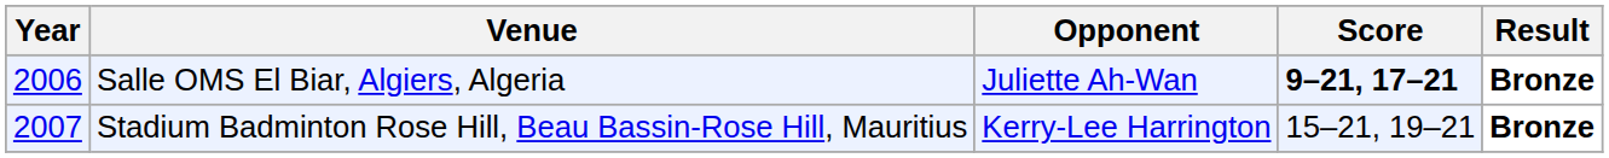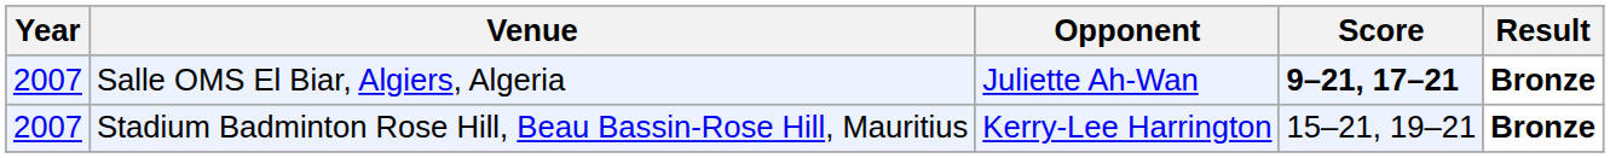 <table class="sortable wikitable" style="font-size: 90%;">
 <tr>
 <th>Year</th>
 <th>Venue</th>
 <th>Opponent</th>
 <th>Score</th>
 <th>Result</th>
 </tr>
 <tr style="background:#ECF2FF">
-<td align="center"><a href='#'>2006</a></td>
+<td align="center"><a href='#'>2007</a></td>
 <td align="left">Salle OMS El Biar, <a href='#'>Algiers</a>, Algeria</td>
 <td align="left"> <a href='#'>Juliette Ah-Wan</a></td>
 <td align="left"><strong>9–21, 17–21</strong></td>
 <td style="text-align:left; background:white"> <strong>Bronze</strong></td>
 </tr>
 <tr style="background:#ECF2FF">
 <td align="center"><a href='#'>2007</a></td>
 <td align="left">Stadium Badminton Rose Hill, <a href='#'>Beau Bassin-Rose Hill</a>, Mauritius</td>
 <td align="left"> <a href='#'>Kerry-Lee Harrington</a></td>
 <td align="left">15–21, 19–21</td>
 <td style="text-align:left; background:white"> <strong>Bronze</strong></td>
 </tr>
 </table>
